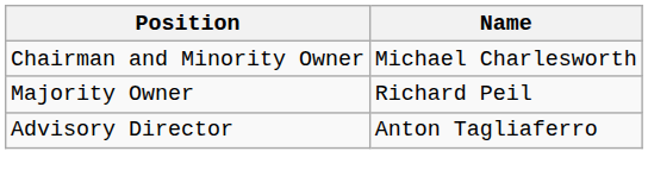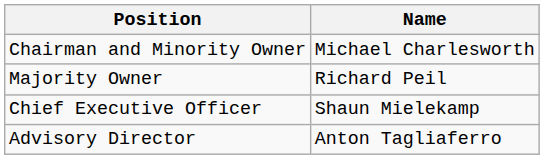 <table class="wikitable">
 <tr>
 <th>Position</th>
 <th>Name</th>
 </tr>
 <tr>
 <td>Chairman and Minority Owner</td>
 <td> Michael Charlesworth</td>
 </tr>
 <tr>
 <td>Majority Owner</td>
 <td> Richard Peil</td>
 </tr>
 <tr>
+<td>Chief Executive Officer</td>
+<td> Shaun Mielekamp</td>
+</tr>
+<tr>
 <td>Advisory Director</td>
 <td>Anton Tagliaferro</td>
 </tr>
 </table>
